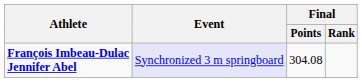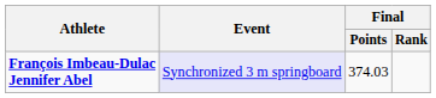 <table class=wikitable style="font-size:90%;">
 <tr>
 <th rowspan="2">Athlete</th>
 <th rowspan="2">Event</th>
 <th colspan="2">Final</th>
 </tr>
 <tr style="font-size:95%">
 <th>Points</th>
 <th>Rank</th>
 </tr>
 <tr align=center>
 <td align=left><strong><a href='#'>François Imbeau-Dulac</a><br><a href='#'>Jennifer Abel</a></strong></td>
 <td align=left style="background: lavender;"><a href='#'>Synchronized 3 m springboard</a></td>
-<td>304.08</td>
+<td>374.03</td>
 <td></td>
 </tr>
 </table>
